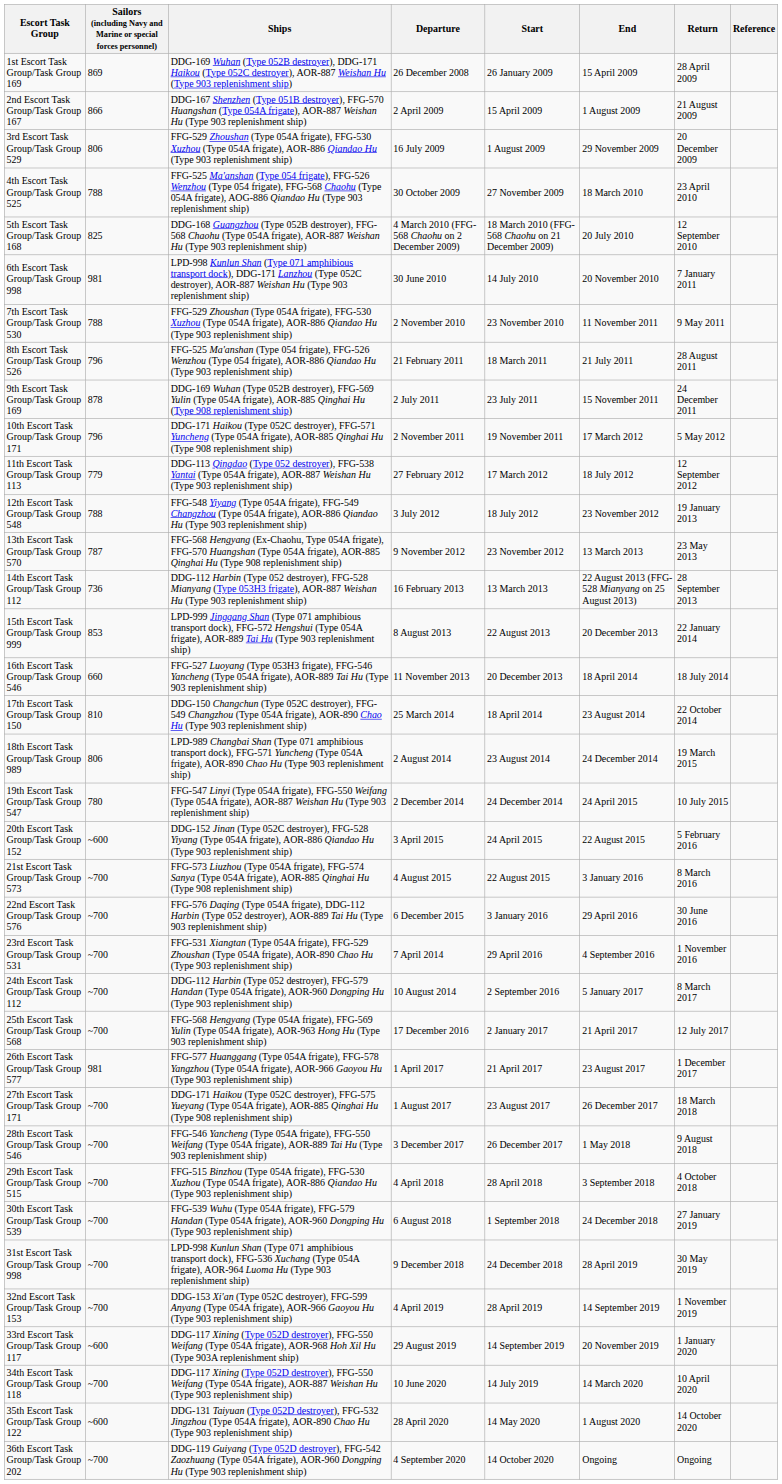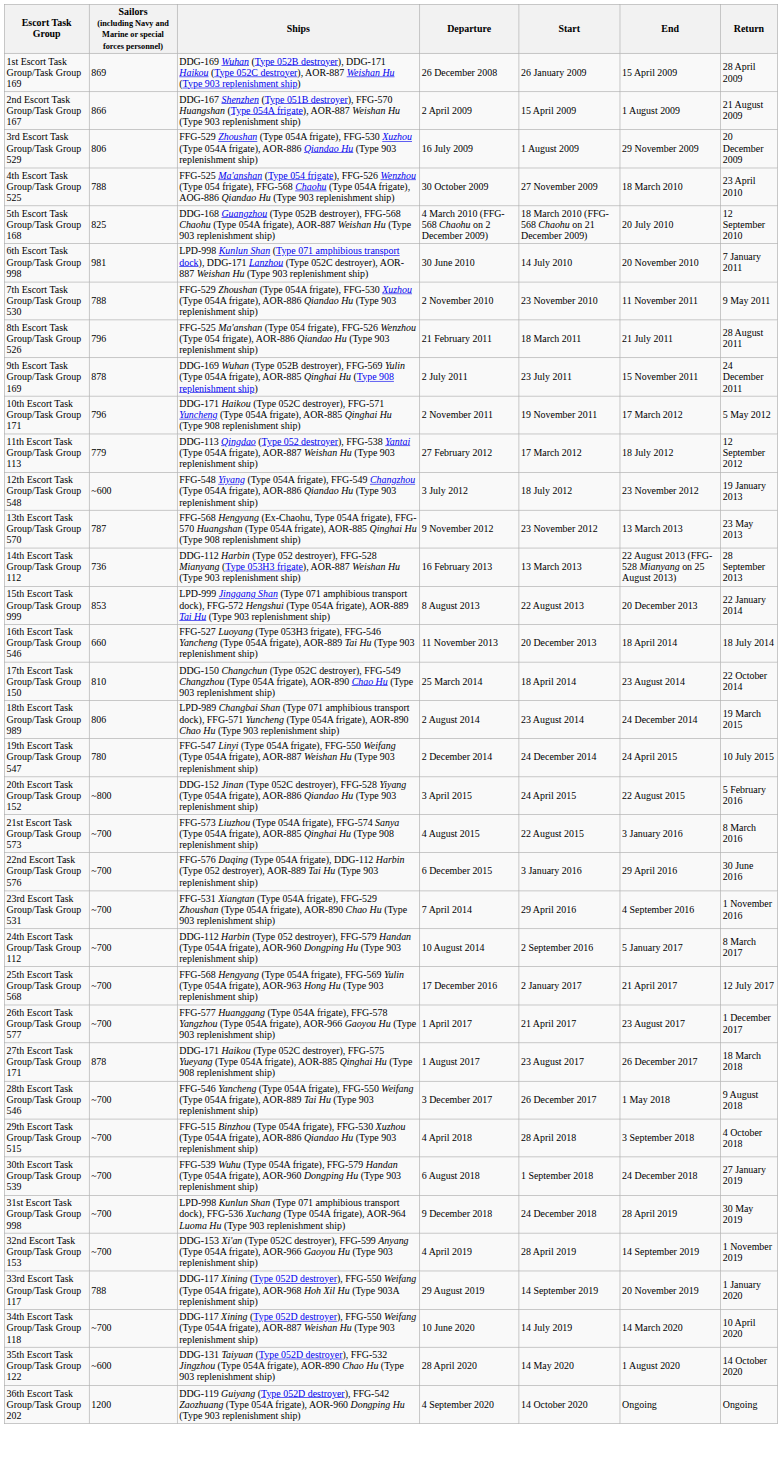 <table class="wikitable">
 <tr>
 <th>Escort Task Group</th>
 <th>Sailors <br><small>(including Navy and Marine or special forces personnel)</small></th>
 <th>Ships</th>
 <th>Departure</th>
 <th>Start</th>
 <th>End</th>
 <th>Return</th>
-<th>Reference</th>
 </tr>
 <tr>
 <td>1st Escort Task Group/Task Group 169</td>
 <td>869</td>
 <td>DDG-169 <em><a href='#'>Wuhan</a></em> (<a href='#'>Type 052B destroyer</a>), DDG-171 <em><a href='#'>Haikou</a></em> (<a href='#'>Type 052C destroyer</a>), AOR-887 <em><a href='#'>Weishan Hu</a></em> (<a href='#'>Type 903 replenishment ship</a>)</td>
 <td>26 December 2008</td>
 <td>26 January 2009</td>
 <td>15 April 2009</td>
 <td>28 April 2009</td>
-<td></td>
 </tr>
 <tr>
 <td>2nd Escort Task Group/Task Group 167</td>
 <td>866</td>
 <td>DDG-167 <em><a href='#'>Shenzhen</a></em> (<a href='#'>Type 051B destroyer</a>), FFG-570 <em>Huangshan</em> (<a href='#'>Type 054A frigate</a>), AOR-887 <em>Weishan Hu</em> (Type 903 replenishment ship)</td>
 <td>2 April 2009</td>
 <td>15 April 2009</td>
 <td>1 August 2009</td>
 <td>21 August 2009</td>
-<td></td>
 </tr>
 <tr>
 <td>3rd Escort Task Group/Task Group 529</td>
 <td>806</td>
 <td>FFG-529 <em><a href='#'>Zhoushan</a></em> (Type 054A frigate), FFG-530 <em><a href='#'>Xuzhou</a></em> (Type 054A frigate), AOR-886 <em><a href='#'>Qiandao Hu</a></em> (Type 903 replenishment ship)</td>
 <td>16 July 2009</td>
 <td>1 August 2009</td>
 <td>29 November 2009</td>
 <td>20 December 2009</td>
-<td></td>
 </tr>
 <tr>
 <td>4th Escort Task Group/Task Group 525</td>
 <td>788</td>
 <td>FFG-525 <em><a href='#'>Ma'anshan</a></em> (<a href='#'>Type 054 frigate</a>), FFG-526 <em><a href='#'>Wenzhou</a></em> (Type 054 frigate), FFG-568 <em><a href='#'>Chaohu</a></em> (Type 054A frigate), AOG-886 <em>Qiandao Hu</em> (Type 903 replenishment ship)</td>
 <td>30 October 2009</td>
 <td>27 November 2009</td>
 <td>18 March 2010</td>
 <td>23 April 2010</td>
-<td></td>
 </tr>
 <tr>
 <td>5th Escort Task Group/Task Group 168</td>
 <td>825</td>
 <td>DDG-168 <em><a href='#'>Guangzhou</a></em> (Type 052B destroyer), FFG-568 <em>Chaohu</em> (Type 054A frigate), AOR-887 <em>Weishan Hu</em> (Type 903 replenishment ship)</td>
 <td>4 March 2010 (FFG-568 <em>Chaohu</em> on 2 December 2009)</td>
 <td>18 March 2010 (FFG-568 <em>Chaohu</em> on 21 December 2009)</td>
 <td>20 July 2010</td>
 <td>12 September 2010</td>
-<td></td>
 </tr>
 <tr>
 <td>6th Escort Task Group/Task Group 998</td>
 <td>981</td>
 <td>LPD-998 <em><a href='#'>Kunlun Shan</a></em> (<a href='#'>Type 071 amphibious transport dock</a>), DDG-171 <em><a href='#'>Lanzhou</a></em> (Type 052C destroyer), AOR-887 <em>Weishan Hu</em> (Type 903 replenishment ship)</td>
 <td>30 June 2010</td>
 <td>14 July 2010</td>
 <td>20 November 2010</td>
 <td>7 January 2011</td>
-<td></td>
 </tr>
 <tr>
 <td>7th Escort Task Group/Task Group 530</td>
 <td>788</td>
 <td>FFG-529 <em>Zhoushan</em> (Type 054A frigate), FFG-530 <em><a href='#'>Xuzhou</a></em> (Type 054A frigate), AOR-886 <em>Qiandao Hu</em> (Type 903 replenishment ship)</td>
 <td>2 November 2010</td>
 <td>23 November 2010</td>
 <td>11 November 2011</td>
 <td>9 May 2011</td>
-<td></td>
 </tr>
 <tr>
 <td>8th Escort Task Group/Task Group 526</td>
 <td>796</td>
 <td>FFG-525 <em>Ma'anshan</em> (Type 054 frigate), FFG-526 <em>Wenzhou</em> (Type 054 frigate), AOR-886 <em>Qiandao Hu</em> (Type 903 replenishment ship)</td>
 <td>21 February 2011</td>
 <td>18 March 2011</td>
 <td>21 July 2011</td>
 <td>28 August 2011</td>
-<td></td>
 </tr>
 <tr>
 <td>9th Escort Task Group/Task Group 169</td>
 <td>878</td>
 <td>DDG-169 <em>Wuhan</em> (Type 052B destroyer), FFG-569 <em>Yulin</em> (Type 054A frigate), AOR-885 <em>Qinghai Hu</em> (<a href='#'>Type 908 replenishment ship</a>)</td>
 <td>2 July 2011</td>
 <td>23 July 2011</td>
 <td>15 November 2011</td>
 <td>24 December 2011</td>
-<td></td>
 </tr>
 <tr>
 <td>10th Escort Task Group/Task Group 171</td>
 <td>796</td>
 <td>DDG-171 <em>Haikou</em> (Type 052C destroyer), FFG-571 <em><a href='#'>Yuncheng</a></em> (Type 054A frigate), AOR-885 <em>Qinghai Hu</em> (Type 908 replenishment ship)</td>
 <td>2 November 2011</td>
 <td>19 November 2011</td>
 <td>17 March 2012</td>
 <td>5 May 2012</td>
-<td></td>
 </tr>
 <tr>
 <td>11th Escort Task Group/Task Group 113</td>
 <td>779</td>
 <td>DDG-113 <em><a href='#'>Qingdao</a></em> (<a href='#'>Type 052 destroyer</a>), FFG-538 <em><a href='#'>Yantai</a></em> (Type 054A frigate), AOR-887 <em>Weishan Hu</em> (Type 903 replenishment ship)</td>
 <td>27 February 2012</td>
 <td>17 March 2012</td>
 <td>18 July 2012</td>
 <td>12 September 2012</td>
-<td></td>
 </tr>
 <tr>
 <td>12th Escort Task Group/Task Group 548</td>
-<td>788</td>
+<td>~600</td>
 <td>FFG-548 <em><a href='#'>Yiyang</a></em> (Type 054A frigate), FFG-549 <em><a href='#'>Changzhou</a></em> (Type 054A frigate), AOR-886 <em>Qiandao Hu</em> (Type 903 replenishment ship)</td>
 <td>3 July 2012</td>
 <td>18 July 2012</td>
 <td>23 November 2012</td>
 <td>19 January 2013</td>
-<td></td>
 </tr>
 <tr>
 <td>13th Escort Task Group/Task Group 570</td>
 <td>787</td>
 <td>FFG-568 <em>Hengyang</em> (Ex-Chaohu, Type 054A frigate), FFG-570 <em>Huangshan</em> (Type 054A frigate), AOR-885 <em>Qinghai Hu</em> (Type 908 replenishment ship)</td>
 <td>9 November 2012</td>
 <td>23 November 2012</td>
 <td>13 March 2013</td>
 <td>23 May 2013</td>
-<td></td>
 </tr>
 <tr>
 <td>14th Escort Task Group/Task Group 112</td>
 <td>736</td>
 <td>DDG-112 <em>Harbin</em> (Type 052 destroyer), FFG-528 <em>Mianyang</em> (<a href='#'>Type 053H3 frigate</a>), AOR-887 <em>Weishan Hu</em> (Type 903 replenishment ship)</td>
 <td>16 February 2013</td>
 <td>13 March 2013</td>
 <td>22 August 2013 (FFG-528 <em>Mianyang</em> on 25 August 2013)</td>
 <td>28 September 2013</td>
-<td></td>
 </tr>
 <tr>
 <td>15th Escort Task Group/Task Group 999</td>
 <td>853</td>
 <td>LPD-999 <em><a href='#'>Jinggang Shan</a></em> (Type 071 amphibious transport dock), FFG-572 <em>Hengshui</em> (Type 054A frigate), AOR-889 <em><a href='#'>Tai Hu</a></em> (Type 903 replenishment ship)</td>
 <td>8 August 2013</td>
 <td>22 August 2013</td>
 <td>20 December 2013</td>
 <td>22 January 2014</td>
-<td></td>
 </tr>
 <tr>
 <td>16th Escort Task Group/Task Group 546</td>
 <td>660</td>
 <td>FFG-527 <em>Luoyang</em> (Type 053H3 frigate), FFG-546 <em>Yancheng</em> (Type 054A frigate), AOR-889 <em>Tai Hu</em> (Type 903 replenishment ship)</td>
 <td>11 November 2013</td>
 <td>20 December 2013</td>
 <td>18 April 2014</td>
 <td>18 July 2014</td>
-<td></td>
 </tr>
 <tr>
 <td>17th Escort Task Group/Task Group 150</td>
 <td>810</td>
 <td>DDG-150 <em>Changchun</em> (Type 052C destroyer), FFG-549 <em>Changzhou</em> (Type 054A frigate), AOR-890 <em><a href='#'>Chao Hu</a></em> (Type 903 replenishment ship)</td>
 <td>25 March 2014</td>
 <td>18 April 2014</td>
 <td>23 August 2014</td>
 <td>22 October 2014</td>
-<td></td>
 </tr>
 <tr>
 <td>18th Escort Task Group/Task Group 989</td>
 <td>806</td>
 <td>LPD-989 <em>Changbai Shan</em> (Type 071 amphibious transport dock), FFG-571 <em>Yuncheng</em> (Type 054A frigate), AOR-890 <em>Chao Hu</em> (Type 903 replenishment ship)</td>
 <td>2 August 2014</td>
 <td>23 August 2014</td>
 <td>24 December 2014</td>
 <td>19 March 2015</td>
-<td></td>
 </tr>
 <tr>
 <td>19th Escort Task Group/Task Group 547</td>
 <td>780</td>
 <td>FFG-547 <em>Linyi</em> (Type 054A frigate), FFG-550 <em>Weifang</em> (Type 054A frigate), AOR-887 <em>Weishan Hu</em> (Type 903 replenishment ship)</td>
 <td>2 December 2014</td>
 <td>24 December 2014</td>
 <td>24 April 2015</td>
 <td>10 July 2015</td>
-<td></td>
 </tr>
 <tr>
 <td>20th Escort Task Group/Task Group 152</td>
-<td>~600</td>
+<td>~800</td>
 <td>DDG-152 <em>Jinan</em> (Type 052C destroyer), FFG-528 <em>Yiyang</em> (Type 054A frigate), AOR-886 <em>Qiandao Hu</em> (Type 903 replenishment ship)</td>
 <td>3 April 2015</td>
 <td>24 April 2015</td>
 <td>22 August 2015</td>
 <td>5 February 2016</td>
-<td></td>
 </tr>
 <tr>
 <td>21st Escort Task Group/Task Group 573</td>
 <td>~700</td>
 <td>FFG-573 <em>Liuzhou</em> (Type 054A frigate), FFG-574 <em>Sanya</em> (Type 054A frigate), AOR-885 <em>Qinghai Hu</em> (Type 908 replenishment ship)</td>
 <td>4 August 2015</td>
 <td>22 August 2015</td>
 <td>3 January 2016</td>
 <td>8 March 2016</td>
-<td></td>
 </tr>
 <tr>
 <td>22nd Escort Task Group/Task Group 576</td>
 <td>~700</td>
 <td>FFG-576 <em>Daqing</em> (Type 054A frigate), DDG-112 <em>Harbin</em> (Type 052 destroyer), AOR-889 <em>Tai Hu</em> (Type 903 replenishment ship)</td>
 <td>6 December 2015</td>
 <td>3 January 2016</td>
 <td>29 April 2016</td>
 <td>30 June 2016</td>
-<td></td>
 </tr>
 <tr>
 <td>23rd Escort Task Group/Task Group 531</td>
 <td>~700</td>
 <td>FFG-531 <em>Xiangtan</em> (Type 054A frigate), FFG-529 <em>Zhoushan</em> (Type 054A frigate), AOR-890 <em>Chao Hu</em> (Type 903 replenishment ship)</td>
 <td>7 April 2014</td>
 <td>29 April 2016</td>
 <td>4 September 2016</td>
 <td>1 November 2016</td>
-<td></td>
 </tr>
 <tr>
 <td>24th Escort Task Group/Task Group 112</td>
 <td>~700</td>
 <td>DDG-112 <em>Harbin</em> (Type 052 destroyer), FFG-579 <em>Handan</em> (Type 054A frigate), AOR-960 <em>Dongping Hu</em> (Type 903 replenishment ship)</td>
 <td>10 August 2014</td>
 <td>2 September 2016</td>
 <td>5 January 2017</td>
 <td>8 March 2017</td>
-<td></td>
 </tr>
 <tr>
 <td>25th Escort Task Group/Task Group 568</td>
 <td>~700</td>
 <td>FFG-568 <em>Hengyang</em> (Type 054A frigate), FFG-569 <em>Yulin</em> (Type 054A frigate), AOR-963 <em>Hong Hu</em> (Type 903 replenishment ship)</td>
 <td>17 December 2016</td>
 <td>2 January 2017</td>
 <td>21 April 2017</td>
 <td>12 July 2017</td>
-<td></td>
 </tr>
 <tr>
 <td>26th Escort Task Group/Task Group 577</td>
-<td>981</td>
+<td>~700</td>
 <td>FFG-577 <em>Huanggang</em> (Type 054A frigate), FFG-578 <em>Yangzhou</em> (Type 054A frigate), AOR-966 <em>Gaoyou Hu</em> (Type 903 replenishment ship)</td>
 <td>1 April 2017</td>
 <td>21 April 2017</td>
 <td>23 August 2017</td>
 <td>1 December 2017</td>
-<td></td>
 </tr>
 <tr>
 <td>27th Escort Task Group/Task Group 171</td>
-<td>~700</td>
+<td>878</td>
 <td>DDG-171 <em>Haikou</em> (Type 052C destroyer), FFG-575 <em>Yueyang</em> (Type 054A frigate), AOR-885 <em>Qinghai Hu</em> (Type 908 replenishment ship)</td>
 <td>1 August 2017</td>
 <td>23 August 2017</td>
 <td>26 December 2017</td>
 <td>18 March 2018</td>
-<td></td>
 </tr>
 <tr>
 <td>28th Escort Task Group/Task Group 546</td>
 <td>~700</td>
 <td>FFG-546 <em>Yancheng</em> (Type 054A frigate), FFG-550 <em>Weifang</em> (Type 054A frigate), AOR-889 <em>Tai Hu</em> (Type 903 replenishment ship)</td>
 <td>3 December 2017</td>
 <td>26 December 2017</td>
 <td>1 May 2018</td>
 <td>9 August 2018</td>
-<td></td>
 </tr>
 <tr>
 <td>29th Escort Task Group/Task Group 515</td>
 <td>~700</td>
 <td>FFG-515 <em>Binzhou</em> (Type 054A frigate), FFG-530 <em>Xuzhou</em> (Type 054A frigate), AOR-886 <em>Qiandao Hu</em> (Type 903 replenishment ship)</td>
 <td>4 April 2018</td>
 <td>28 April 2018</td>
 <td>3 September 2018</td>
 <td>4 October 2018</td>
-<td></td>
 </tr>
 <tr>
 <td>30th Escort Task Group/Task Group 539</td>
 <td>~700</td>
 <td>FFG-539 <em>Wuhu</em> (Type 054A frigate), FFG-579 <em>Handan</em> (Type 054A frigate), AOR-960 <em>Dongping Hu</em> (Type 903 replenishment ship)</td>
 <td>6 August 2018</td>
 <td>1 September 2018</td>
 <td>24 December 2018</td>
 <td>27 January 2019</td>
-<td></td>
 </tr>
 <tr>
 <td>31st Escort Task Group/Task Group 998</td>
 <td>~700</td>
 <td>LPD-998 <em>Kunlun Shan</em> (Type 071 amphibious transport dock),  FFG-536 <em>Xuchang</em> (Type 054A frigate), AOR-964 <em>Luoma Hu</em> (Type 903 replenishment ship)</td>
 <td>9 December 2018</td>
 <td>24 December 2018</td>
 <td>28 April 2019</td>
 <td>30 May 2019</td>
-<td></td>
 </tr>
 <tr>
 <td>32nd Escort Task Group/Task Group 153</td>
 <td>~700</td>
 <td>DDG-153 <em>Xi'an</em> (Type 052C destroyer), FFG-599 <em>Anyang</em> (Type 054A frigate), AOR-966 <em>Gaoyou Hu</em> (Type 903 replenishment ship)</td>
 <td>4 April 2019</td>
 <td>28 April 2019</td>
 <td>14 September 2019</td>
 <td>1 November 2019</td>
-<td></td>
 </tr>
 <tr>
 <td>33rd Escort Task Group/Task Group 117</td>
-<td>~600</td>
+<td>788</td>
 <td>DDG-117 <em>Xining</em> (<a href='#'>Type 052D destroyer</a>), FFG-550 <em>Weifang</em> (Type 054A frigate), AOR-968 <em>Hoh Xil Hu</em> (Type 903A replenishment ship)</td>
 <td>29 August 2019</td>
 <td>14 September 2019</td>
 <td>20 November 2019</td>
 <td>1 January 2020</td>
-<td></td>
 </tr>
 <tr>
 <td>34th Escort Task Group/Task Group 118</td>
 <td>~700</td>
 <td>DDG-117 <em>Xining</em> (<a href='#'>Type 052D destroyer</a>), FFG-550 <em>Weifang</em> (Type 054A frigate), AOR-887 <em>Weishan Hu</em> (Type 903 replenishment ship)</td>
 <td>10 June 2020</td>
 <td>14 July 2019</td>
 <td>14 March 2020</td>
 <td>10 April 2020</td>
-<td></td>
 </tr>
 <tr>
 <td>35th Escort Task Group/Task Group 122</td>
 <td>~600</td>
 <td>DDG-131 <em>Taiyuan</em> (<a href='#'>Type 052D destroyer</a>), FFG-532 <em>Jingzhou</em> (Type 054A frigate), AOR-890 <em>Chao Hu</em> (Type 903 replenishment ship)</td>
 <td>28 April 2020</td>
 <td>14 May 2020</td>
 <td>1 August 2020</td>
 <td>14 October 2020</td>
-<td></td>
 </tr>
 <tr>
 <td>36th Escort Task Group/Task Group 202</td>
-<td>~700</td>
+<td>1200</td>
 <td>DDG-119 <em>Guiyang</em> (<a href='#'>Type 052D destroyer</a>), FFG-542 <em>Zaozhuang</em> (Type 054A frigate), AOR-960 <em>Dongping Hu</em> (Type 903 replenishment ship)</td>
 <td>4 September 2020</td>
 <td>14 October 2020</td>
 <td>Ongoing</td>
 <td>Ongoing</td>
-<td></td>
 </tr>
 </table>
